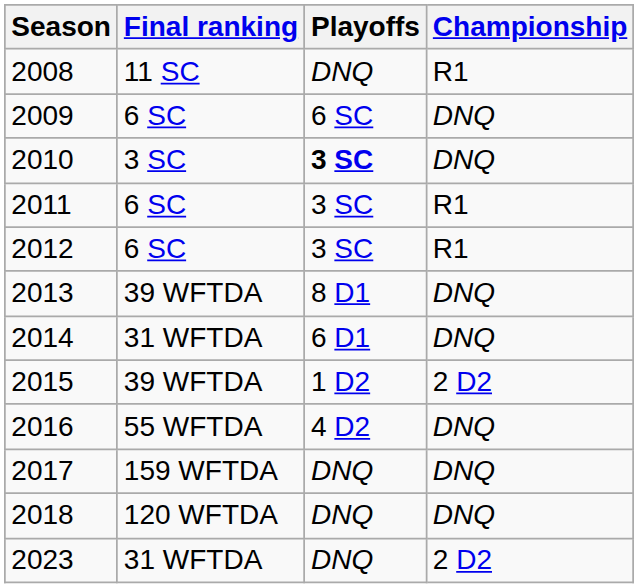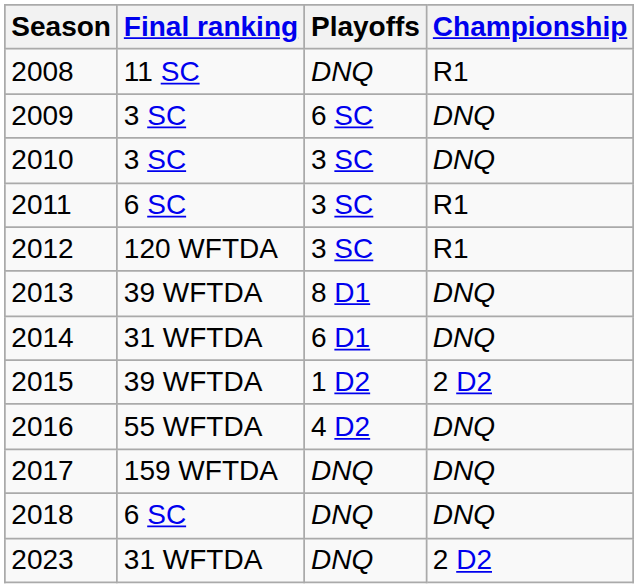 <table class="wikitable sortable">
 <tr>
 <th>Season</th>
 <th><a href='#'>Final ranking</a></th>
 <th>Playoffs</th>
 <th><a href='#'>Championship</a></th>
 </tr>
 <tr>
 <td>2008</td>
 <td>11 <a href='#'>SC</a></td>
 <td><em>DNQ</em></td>
 <td>R1</td>
 </tr>
 <tr>
 <td>2009</td>
-<td>6 <a href='#'>SC</a></td>
+<td>3 <a href='#'>SC</a></td>
 <td>6 <a href='#'>SC</a></td>
 <td><em>DNQ</em></td>
 </tr>
 <tr>
 <td>2010</td>
 <td>3 <a href='#'>SC</a></td>
-<td><strong>3 <a href='#'>SC</a></strong></td>
+<td>3 <a href='#'>SC</a></td>
 <td><em>DNQ</em></td>
 </tr>
 <tr>
 <td>2011</td>
 <td>6 <a href='#'>SC</a></td>
 <td>3 <a href='#'>SC</a></td>
 <td>R1</td>
 </tr>
 <tr>
 <td>2012</td>
-<td>6 <a href='#'>SC</a></td>
+<td>120 WFTDA</td>
 <td>3 <a href='#'>SC</a></td>
 <td>R1</td>
 </tr>
 <tr>
 <td>2013</td>
 <td>39 WFTDA</td>
 <td>8 <a href='#'>D1</a></td>
 <td><em>DNQ</em></td>
 </tr>
 <tr>
 <td>2014</td>
 <td>31 WFTDA</td>
 <td>6 <a href='#'>D1</a></td>
 <td><em>DNQ</em></td>
 </tr>
 <tr>
 <td>2015</td>
 <td>39 WFTDA</td>
 <td>1 <a href='#'>D2</a></td>
 <td>2 <a href='#'>D2</a></td>
 </tr>
 <tr>
 <td>2016</td>
 <td>55 WFTDA</td>
 <td>4 <a href='#'>D2</a></td>
 <td><em>DNQ</em></td>
 </tr>
 <tr>
 <td>2017</td>
 <td>159 WFTDA</td>
 <td><em>DNQ</em></td>
 <td><em>DNQ</em></td>
 </tr>
 <tr>
 <td>2018</td>
-<td>120 WFTDA</td>
+<td>6 <a href='#'>SC</a></td>
 <td><em>DNQ</em></td>
 <td><em>DNQ</em></td>
 </tr>
 <tr>
 <td>2023</td>
 <td>31 WFTDA</td>
 <td><em>DNQ</em></td>
 <td>2 <a href='#'>D2</a></td>
 </tr>
 </table>
